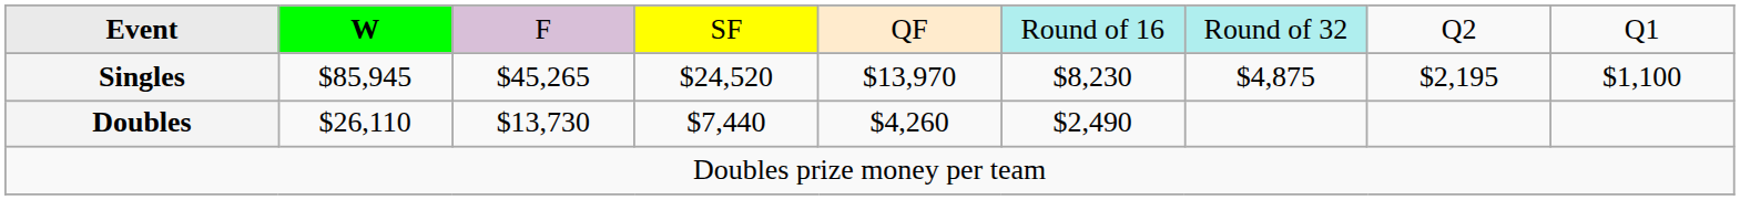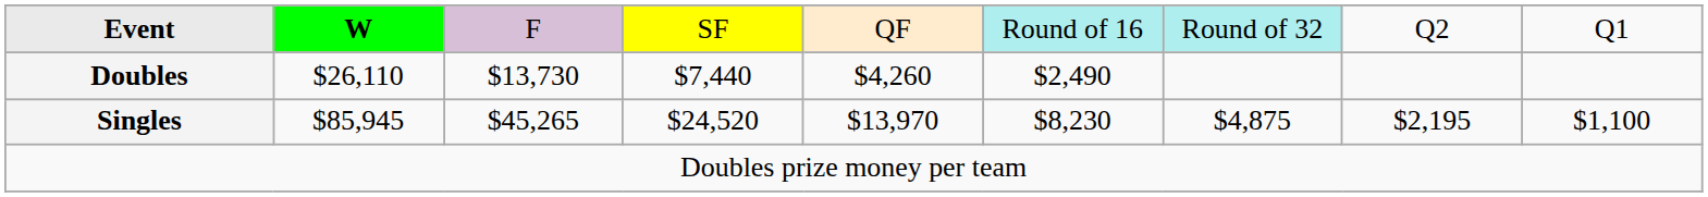 <table class=wikitable style=font-size:90%;text-align:center>
 <tr>
 <td style="width:130px; background:#eaeaea;"><strong>Event</strong></td>
 <td style="width:80px; background:lime;"><strong>W</strong></td>
 <td style="width:85px; background:thistle;">F</td>
 <td style="width:85px; background:#ff0;">SF</td>
 <td style="width:85px; background:#ffebcd;">QF</td>
 <td style="width:85px; background:#afeeee;">Round of 16</td>
 <td style="width:85px; background:#afeeee;">Round of 32</td>
 <td width=85>Q2</td>
 <td width=85>Q1</td>
 </tr>
 <tr>
+<td style="background:#f4f4f4;"><strong>Doubles</strong></td>
+<td>$26,110</td>
+<td>$13,730</td>
+<td>$7,440</td>
+<td>$4,260</td>
+<td>$2,490</td>
+<td></td>
+<td></td>
+<td></td>
+</tr>
+<tr>
 <td style="background:#f4f4f4;"><strong>Singles</strong></td>
 <td>$85,945</td>
 <td>$45,265</td>
 <td>$24,520</td>
 <td>$13,970</td>
 <td>$8,230</td>
 <td>$4,875</td>
 <td>$2,195</td>
 <td>$1,100</td>
 </tr>
 <tr>
-<td style="background:#f4f4f4;"><strong>Doubles</strong></td>
-<td>$26,110</td>
-<td>$13,730</td>
-<td>$7,440</td>
-<td>$4,260</td>
-<td>$2,490</td>
-<td></td>
-<td></td>
-<td></td>
-</tr>
-<tr>
 <td colspan=9>Doubles prize money per team</td>
 </tr>
 </table>
